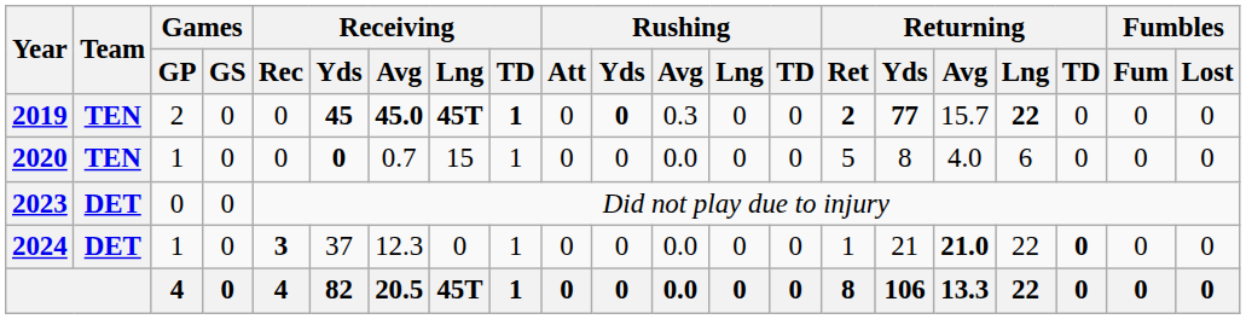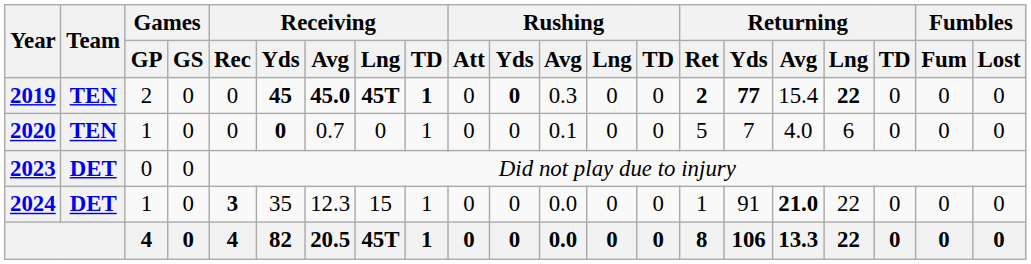 <table class="wikitable" style="text-align: center;">
 <tr>
 <th rowspan="2">Year</th>
 <th rowspan="2">Team</th>
 <th colspan="2">Games</th>
 <th colspan="5">Receiving</th>
 <th colspan="5">Rushing</th>
 <th colspan="5">Returning</th>
 <th colspan="2">Fumbles</th>
 </tr>
 <tr>
 <th>GP</th>
 <th>GS</th>
 <th>Rec</th>
 <th>Yds</th>
 <th>Avg</th>
 <th>Lng</th>
 <th>TD</th>
 <th>Att</th>
 <th>Yds</th>
 <th>Avg</th>
 <th>Lng</th>
 <th>TD</th>
 <th>Ret</th>
 <th>Yds</th>
 <th>Avg</th>
 <th>Lng</th>
 <th>TD</th>
 <th>Fum</th>
 <th>Lost</th>
 </tr>
 <tr>
 <th><a href='#'>2019</a></th>
 <th><a href='#'>TEN</a></th>
 <td>2</td>
 <td>0</td>
 <td>0</td>
 <td><strong>45</strong></td>
 <td><strong>45.0</strong></td>
 <td><strong>45T</strong></td>
 <td><strong>1</strong></td>
 <td>0</td>
 <td><strong>0</strong></td>
 <td>0.3</td>
 <td>0</td>
 <td>0</td>
 <td><strong>2</strong></td>
 <td><strong>77</strong></td>
-<td>15.7</td>
+<td>15.4</td>
 <td><strong>22</strong></td>
 <td>0</td>
 <td>0</td>
 <td>0</td>
 </tr>
 <tr>
 <th><a href='#'>2020</a></th>
 <th><a href='#'>TEN</a></th>
 <td>1</td>
 <td>0</td>
 <td>0</td>
 <td><strong>0</strong></td>
 <td>0.7</td>
-<td>15</td>
+<td>0</td>
 <td>1</td>
 <td>0</td>
 <td>0</td>
-<td>0.0</td>
+<td>0.1</td>
 <td>0</td>
 <td>0</td>
 <td>5</td>
-<td>8</td>
+<td>7</td>
 <td>4.0</td>
 <td>6</td>
 <td>0</td>
 <td>0</td>
 <td>0</td>
 </tr>
 <tr>
 <th><a href='#'>2023</a></th>
 <th><a href='#'>DET</a></th>
 <td>0</td>
 <td>0</td>
 <td colspan="18"><em>Did not play due to injury</em></td>
 </tr>
 <tr>
 <th><a href='#'>2024</a></th>
 <th><a href='#'>DET</a></th>
 <td>1</td>
 <td>0</td>
 <td><strong>3</strong></td>
-<td>37</td>
+<td>35</td>
 <td>12.3</td>
-<td>0</td>
+<td>15</td>
 <td>1</td>
 <td>0</td>
 <td>0</td>
 <td>0.0</td>
 <td>0</td>
 <td>0</td>
 <td>1</td>
-<td>21</td>
+<td>91</td>
 <td><strong>21.0</strong></td>
 <td>22</td>
-<td><strong>0</strong></td>
+<td>0</td>
 <td>0</td>
 <td>0</td>
 </tr>
 <tr>
 <th colspan="2"></th>
 <th>4</th>
 <th>0</th>
 <th>4</th>
 <th>82</th>
 <th>20.5</th>
 <th>45T</th>
 <th>1</th>
 <th>0</th>
 <th>0</th>
 <th>0.0</th>
 <th>0</th>
 <th>0</th>
 <th>8</th>
 <th>106</th>
 <th>13.3</th>
 <th>22</th>
 <th>0</th>
 <th>0</th>
 <th>0</th>
 </tr>
 </table>
